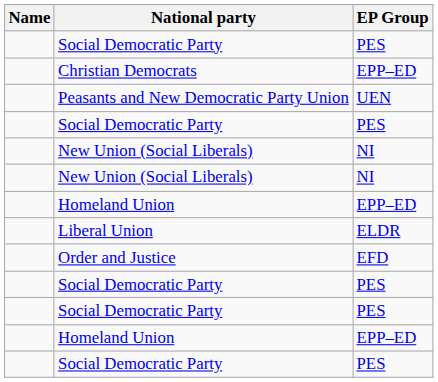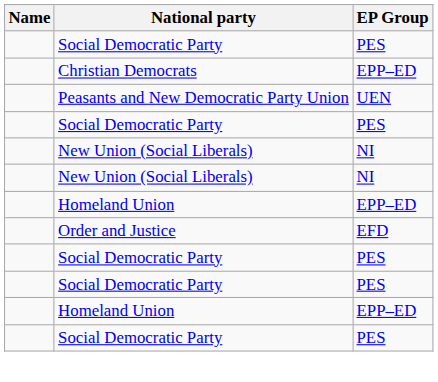 <table class="sortable wikitable">
 <tr>
 <th>Name</th>
 <th>National party</th>
 <th>EP Group</th>
 </tr>
 <tr>
 <td></td>
 <td> <a href='#'>Social Democratic Party</a></td>
 <td> <a href='#'>PES</a></td>
 </tr>
 <tr>
 <td></td>
 <td> <a href='#'>Christian Democrats</a></td>
 <td> <a href='#'>EPP–ED</a></td>
 </tr>
 <tr>
 <td></td>
 <td> <a href='#'>Peasants and New Democratic Party Union</a></td>
 <td> <a href='#'>UEN</a></td>
 </tr>
 <tr>
 <td></td>
 <td> <a href='#'>Social Democratic Party</a></td>
 <td> <a href='#'>PES</a></td>
 </tr>
 <tr>
 <td></td>
 <td> <a href='#'>New Union (Social Liberals)</a></td>
 <td> <a href='#'>NI</a></td>
 </tr>
 <tr>
 <td></td>
 <td> <a href='#'>New Union (Social Liberals)</a></td>
 <td> <a href='#'>NI</a></td>
 </tr>
 <tr>
 <td></td>
 <td> <a href='#'>Homeland Union</a></td>
 <td> <a href='#'>EPP–ED</a></td>
 </tr>
 <tr>
 <td></td>
-<td> <a href='#'>Liberal Union</a></td>
-<td> <a href='#'>ELDR</a></td>
-</tr>
-<tr>
-<td></td>
 <td> <a href='#'>Order and Justice</a></td>
 <td> <a href='#'>EFD</a></td>
 </tr>
 <tr>
 <td></td>
 <td> <a href='#'>Social Democratic Party</a></td>
 <td> <a href='#'>PES</a></td>
 </tr>
 <tr>
 <td></td>
 <td> <a href='#'>Social Democratic Party</a></td>
 <td> <a href='#'>PES</a></td>
 </tr>
 <tr>
 <td></td>
 <td> <a href='#'>Homeland Union</a></td>
 <td> <a href='#'>EPP–ED</a></td>
 </tr>
 <tr>
 <td></td>
 <td> <a href='#'>Social Democratic Party</a></td>
 <td> <a href='#'>PES</a></td>
 </tr>
 </table>
